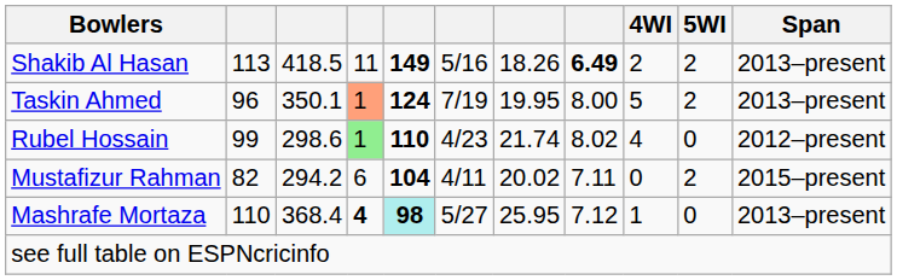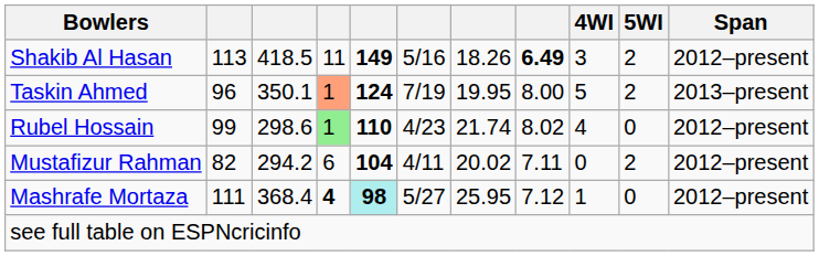 <table class="wikitable">
 <tr>
 <th>Bowlers</th>
 <th></th>
 <th></th>
 <th></th>
 <th></th>
 <th></th>
 <th></th>
 <th></th>
 <th>4WI</th>
 <th>5WI</th>
 <th>Span</th>
 </tr>
 <tr>
 <td><a href='#'>Shakib Al Hasan</a></td>
 <td>113</td>
 <td>418.5</td>
 <td>11</td>
 <td align="center"><strong>149</strong></td>
 <td>5/16</td>
 <td>18.26</td>
 <td><strong>6.49</strong></td>
+<td>3</td>
 <td>2</td>
-<td>2</td>
-<td>2013–present</td>
+<td>2012–present</td>
 </tr>
 <tr>
 <td><a href='#'>Taskin Ahmed</a></td>
 <td>96</td>
 <td>350.1</td>
 <td style="background: lightsalmon;">1</td>
 <td align="center"><strong>124</strong></td>
 <td>7/19</td>
 <td>19.95</td>
 <td>8.00</td>
 <td>5</td>
 <td>2</td>
 <td>2013–present</td>
 </tr>
 <tr>
 <td><a href='#'>Rubel Hossain</a></td>
 <td>99</td>
 <td>298.6</td>
 <td style="background: lightgreen;">1</td>
 <td align="center"><strong>110</strong></td>
 <td>4/23</td>
 <td>21.74</td>
 <td>8.02</td>
 <td>4</td>
 <td>0</td>
 <td>2012–present</td>
 </tr>
 <tr>
 <td><a href='#'>Mustafizur Rahman</a></td>
 <td>82</td>
 <td>294.2</td>
 <td>6</td>
 <td align="center"><strong>104</strong></td>
 <td>4/11</td>
 <td>20.02</td>
 <td>7.11</td>
 <td>0</td>
 <td>2</td>
-<td>2015–present</td>
+<td>2012–present</td>
 </tr>
 <tr>
 <td><a href='#'>Mashrafe Mortaza</a></td>
-<td>110</td>
+<td>111</td>
 <td>368.4</td>
 <td><strong>4</strong></td>
 <td align="center" style="background: paleturquoise;"><strong>98</strong></td>
 <td>5/27</td>
 <td>25.95</td>
 <td>7.12</td>
 <td>1</td>
 <td>0</td>
-<td>2013–present</td>
+<td>2012–present</td>
 </tr>
 <tr>
 <td colspan=15>see full table on ESPNcricinfo</td>
 </tr>
 </table>
